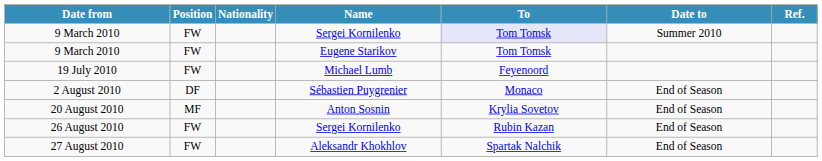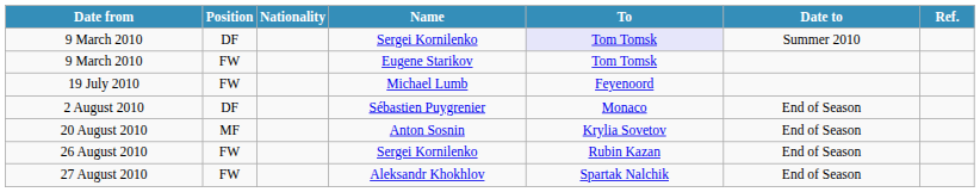 <table class="wikitable" style="text-align:center; font-size:90%; ">
 <tr>
 <th style="background:#348EB9; color:white; width:200px;">Date from</th>
 <th style="background:#348EB9; color:white; width:50px;">Position</th>
 <th style="background:#348EB9; color:white; width:50px;">Nationality</th>
 <th style="background:#348EB9; color:white; width:200px;">Name</th>
 <th style="background:#348EB9; color:white; width:200px;">To</th>
 <th style="background:#348EB9; color:white; width:200px;">Date to</th>
 <th style="background:#348EB9; color:white; width:50px;">Ref.</th>
 </tr>
 <tr>
 <td>9 March 2010</td>
-<td>FW</td>
+<td>DF</td>
 <td></td>
 <td><a href='#'>Sergei Kornilenko</a></td>
 <td style="background: lavender;"><a href='#'>Tom Tomsk</a></td>
 <td>Summer 2010</td>
 <td></td>
 </tr>
 <tr>
 <td>9 March 2010</td>
 <td>FW</td>
 <td></td>
 <td><a href='#'>Eugene Starikov</a></td>
 <td><a href='#'>Tom Tomsk</a></td>
 <td></td>
 <td></td>
 </tr>
 <tr>
 <td>19 July 2010</td>
 <td>FW</td>
 <td></td>
 <td><a href='#'>Michael Lumb</a></td>
 <td><a href='#'>Feyenoord</a></td>
 <td></td>
 <td></td>
 </tr>
 <tr>
 <td>2 August 2010</td>
 <td>DF</td>
 <td></td>
 <td><a href='#'>Sébastien Puygrenier</a></td>
 <td><a href='#'>Monaco</a></td>
 <td>End of Season</td>
 <td></td>
 </tr>
 <tr>
 <td>20 August 2010</td>
 <td>MF</td>
 <td></td>
 <td><a href='#'>Anton Sosnin</a></td>
 <td><a href='#'>Krylia Sovetov</a></td>
 <td>End of Season</td>
 <td></td>
 </tr>
 <tr>
 <td>26 August 2010</td>
 <td>FW</td>
 <td></td>
 <td><a href='#'>Sergei Kornilenko</a></td>
 <td><a href='#'>Rubin Kazan</a></td>
 <td>End of Season</td>
 <td></td>
 </tr>
 <tr>
 <td>27 August 2010</td>
 <td>FW</td>
 <td></td>
 <td><a href='#'>Aleksandr Khokhlov</a></td>
 <td><a href='#'>Spartak Nalchik</a></td>
 <td>End of Season</td>
 <td></td>
 </tr>
 </table>
